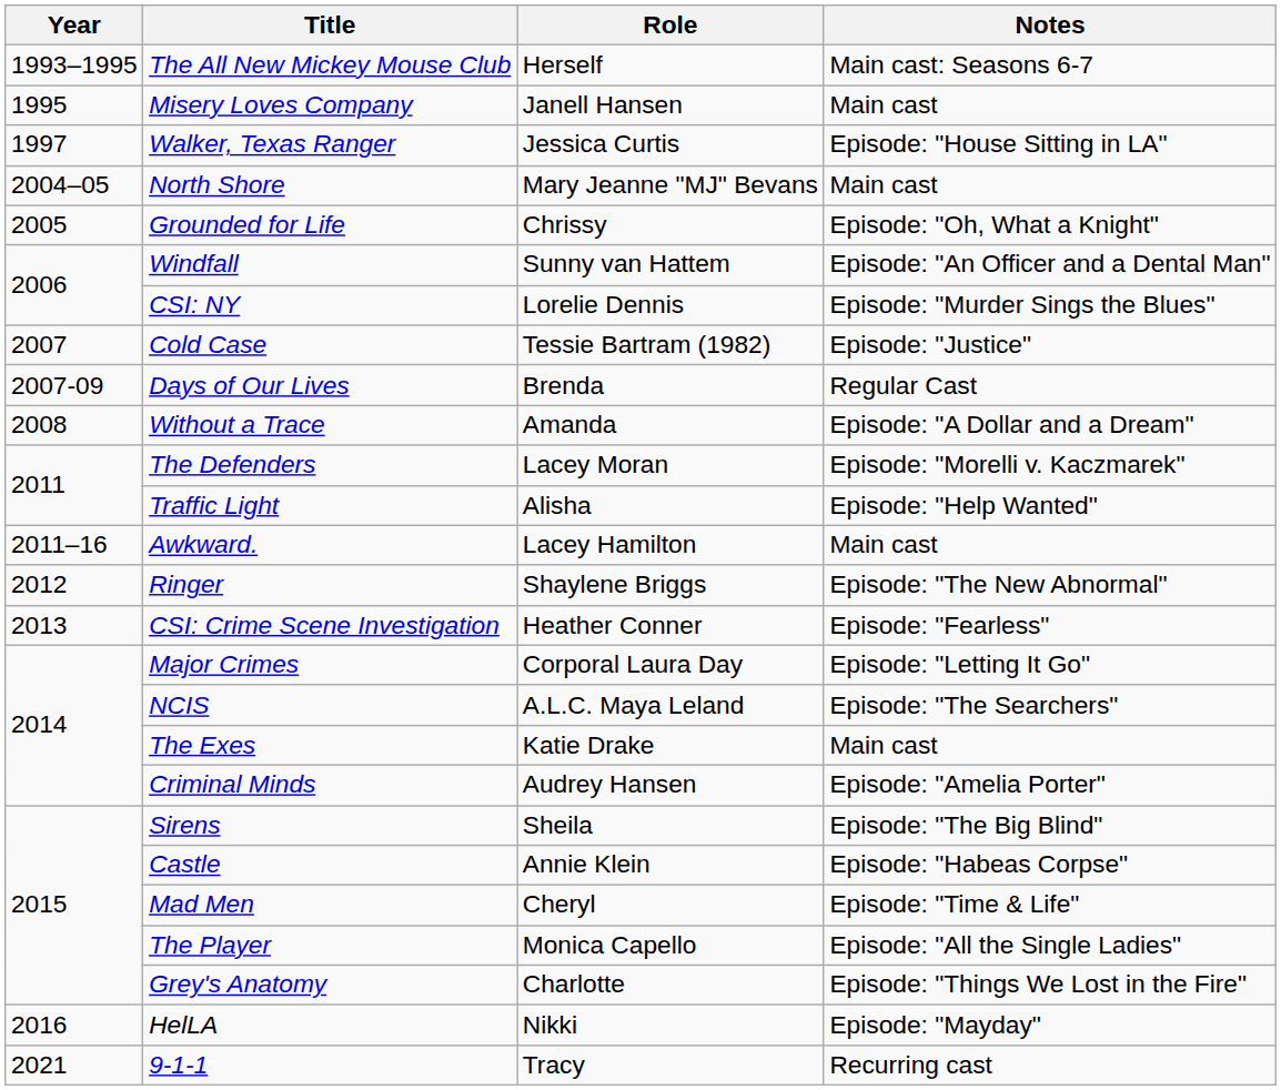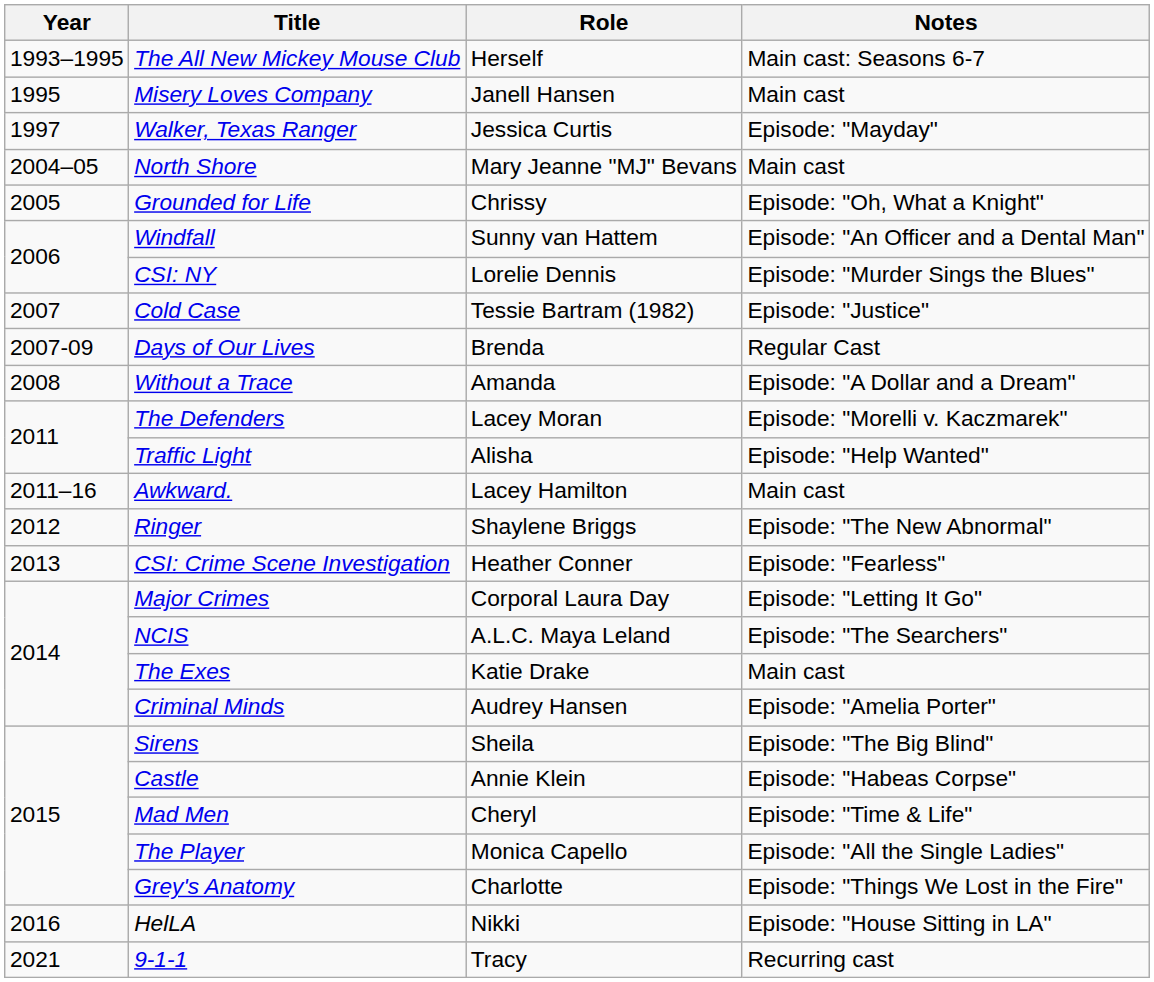 <table class="wikitable sortable">
 <tr>
 <th>Year</th>
 <th>Title</th>
 <th>Role</th>
 <th class="unsortable">Notes</th>
 </tr>
 <tr>
 <td>1993–1995</td>
 <td><em><a href='#'>The All New Mickey Mouse Club</a></em></td>
 <td>Herself</td>
 <td>Main cast: Seasons 6-7</td>
 </tr>
 <tr>
 <td>1995</td>
 <td><em><a href='#'>Misery Loves Company</a></em></td>
 <td>Janell Hansen</td>
 <td>Main cast</td>
 </tr>
 <tr>
 <td>1997</td>
 <td><em><a href='#'>Walker, Texas Ranger</a></em></td>
 <td>Jessica Curtis</td>
-<td>Episode: "House Sitting in LA"</td>
+<td>Episode: "Mayday"</td>
 </tr>
 <tr>
 <td>2004–05</td>
 <td><em><a href='#'>North Shore</a></em></td>
 <td>Mary Jeanne "MJ" Bevans</td>
 <td>Main cast</td>
 </tr>
 <tr>
 <td>2005</td>
 <td><em><a href='#'>Grounded for Life</a></em></td>
 <td>Chrissy</td>
 <td>Episode: "Oh, What a Knight"</td>
 </tr>
 <tr>
 <td rowspan="2">2006</td>
 <td><em><a href='#'>Windfall</a></em></td>
 <td>Sunny van Hattem</td>
 <td>Episode: "An Officer and a Dental Man"</td>
 </tr>
 <tr>
 <td><em><a href='#'>CSI: NY</a></em></td>
 <td>Lorelie Dennis</td>
 <td>Episode: "Murder Sings the Blues"</td>
 </tr>
 <tr>
 <td>2007</td>
 <td><em><a href='#'>Cold Case</a></em></td>
 <td>Tessie Bartram (1982)</td>
 <td>Episode: "Justice"</td>
 </tr>
 <tr>
 <td>2007-09</td>
 <td><em><a href='#'>Days of Our Lives</a></em></td>
 <td>Brenda</td>
 <td>Regular Cast</td>
 </tr>
 <tr>
 <td>2008</td>
 <td><em><a href='#'>Without a Trace</a></em></td>
 <td>Amanda</td>
 <td>Episode: "A Dollar and a Dream"</td>
 </tr>
 <tr>
 <td rowspan="2">2011</td>
 <td><em><a href='#'>The Defenders</a></em></td>
 <td>Lacey Moran</td>
 <td>Episode: "Morelli v. Kaczmarek"</td>
 </tr>
 <tr>
 <td><em><a href='#'>Traffic Light</a></em></td>
 <td>Alisha</td>
 <td>Episode: "Help Wanted"</td>
 </tr>
 <tr>
 <td>2011–16</td>
 <td><em><a href='#'>Awkward.</a></em></td>
 <td>Lacey Hamilton</td>
 <td>Main cast</td>
 </tr>
 <tr>
 <td>2012</td>
 <td><em><a href='#'>Ringer</a></em></td>
 <td>Shaylene Briggs</td>
 <td>Episode: "The New Abnormal"</td>
 </tr>
 <tr>
 <td>2013</td>
 <td><em><a href='#'>CSI: Crime Scene Investigation</a></em></td>
 <td>Heather Conner</td>
 <td>Episode: "Fearless"</td>
 </tr>
 <tr>
 <td rowspan="4">2014</td>
 <td><em><a href='#'>Major Crimes</a></em></td>
 <td>Corporal Laura Day</td>
 <td>Episode: "Letting It Go"</td>
 </tr>
 <tr>
 <td><em><a href='#'>NCIS</a></em></td>
 <td>A.L.C. Maya Leland</td>
 <td>Episode: "The Searchers"</td>
 </tr>
 <tr>
 <td><em><a href='#'>The Exes</a></em></td>
 <td>Katie Drake</td>
 <td>Main cast</td>
 </tr>
 <tr>
 <td><em><a href='#'>Criminal Minds</a></em></td>
 <td>Audrey Hansen</td>
 <td>Episode: "Amelia Porter"</td>
 </tr>
 <tr>
 <td rowspan="5">2015</td>
 <td><em><a href='#'>Sirens</a></em></td>
 <td>Sheila</td>
 <td>Episode: "The Big Blind"</td>
 </tr>
 <tr>
 <td><em><a href='#'>Castle</a></em></td>
 <td>Annie Klein</td>
 <td>Episode: "Habeas Corpse"</td>
 </tr>
 <tr>
 <td><em><a href='#'>Mad Men</a></em></td>
 <td>Cheryl</td>
 <td>Episode: "Time & Life"</td>
 </tr>
 <tr>
 <td><em><a href='#'>The Player</a></em></td>
 <td>Monica Capello</td>
 <td>Episode: "All the Single Ladies"</td>
 </tr>
 <tr>
 <td><em><a href='#'>Grey's Anatomy</a></em></td>
 <td>Charlotte</td>
 <td>Episode: "Things We Lost in the Fire"</td>
 </tr>
 <tr>
 <td>2016</td>
 <td><em>HelLA</em></td>
 <td>Nikki</td>
-<td>Episode: "Mayday"</td>
+<td>Episode: "House Sitting in LA"</td>
 </tr>
 <tr>
 <td>2021</td>
 <td><em><a href='#'>9-1-1</a></em></td>
 <td>Tracy</td>
 <td>Recurring cast</td>
 </tr>
 </table>
